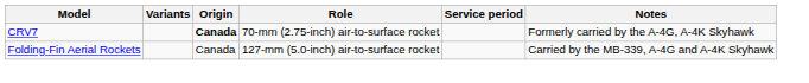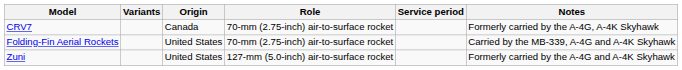 <table class="wikitable sortable">
 <tr>
 <th>Model</th>
 <th>Variants</th>
 <th>Origin</th>
 <th>Role</th>
 <th>Service period</th>
 <th>Notes</th>
 </tr>
 <tr>
 <td><a href='#'>CRV7</a></td>
 <td></td>
-<td><strong>Canada</strong></td>
+<td>Canada</td>
 <td>70-mm (2.75-inch) air-to-surface rocket</td>
 <td></td>
 <td>Formerly carried by the A-4G, A-4K Skyhawk</td>
 </tr>
 <tr>
 <td><a href='#'>Folding-Fin Aerial Rockets</a></td>
 <td></td>
-<td>Canada</td>
-<td>127-mm (5.0-inch) air-to-surface rocket</td>
+<td>United States</td>
+<td>70-mm (2.75-inch) air-to-surface rocket</td>
 <td></td>
 <td>Carried by the MB-339, A-4G and A-4K Skyhawk</td>
 </tr>
+<tr>
+<td><a href='#'>Zuni</a></td>
+<td></td>
+<td>United States</td>
+<td>127-mm (5.0-inch) air-to-surface rocket</td>
+<td></td>
+<td>Formerly carried by the A-4G and A-4K Skyhawk</td>
+</tr>
 </table>
